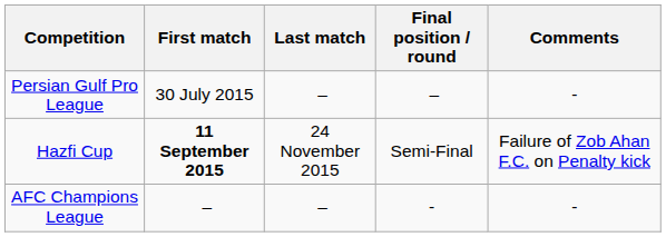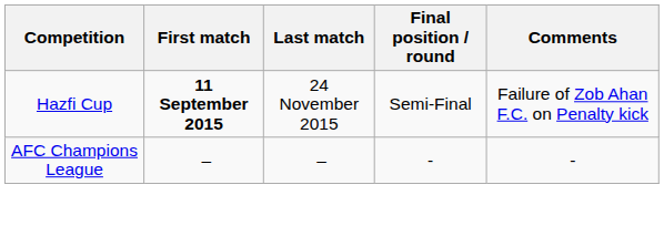 <table class="wikitable">
 <tr>
 <th>Competition</th>
 <th>First match</th>
 <th>Last match</th>
 <th>Final position / round</th>
 <th>Comments</th>
-</tr>
-<tr>
-<td style="text-align:center;"><a href='#'>Persian Gulf Pro League</a></td>
-<td style="text-align:center;">30 July 2015</td>
-<td style="text-align:center;"> –</td>
-<td style="text-align:center;"> –</td>
-<td style="text-align:center;">-</td>
 </tr>
 <tr>
 <td style="text-align:center;"><a href='#'>Hazfi Cup</a></td>
 <td style="text-align:center;"><strong>11 September 2015</strong></td>
 <td style="text-align:center;">24 November 2015</td>
 <td style="text-align:center;">Semi-Final</td>
 <td style="text-align:center;">Failure of <a href='#'>Zob Ahan F.C.</a> on <a href='#'>Penalty kick</a></td>
 </tr>
 <tr>
 <td style="text-align:center;"><a href='#'>AFC Champions League</a></td>
 <td style="text-align:center;"> –</td>
 <td style="text-align:center;"> –</td>
 <td style="text-align:center;">-</td>
 <td style="text-align:center;">-</td>
 </tr>
 </table>
